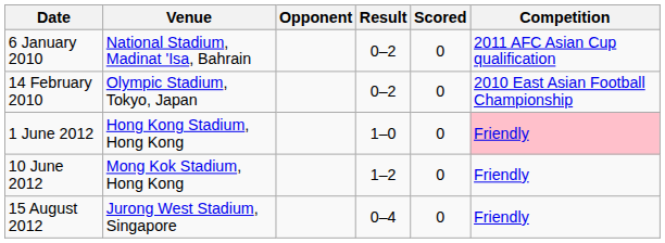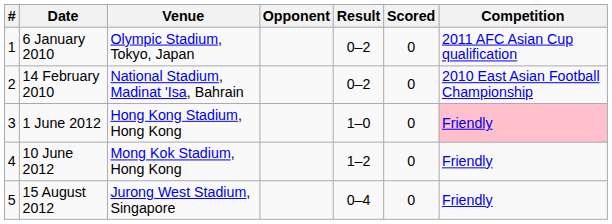 <table class="wikitable" style="font-size:90%; text-align: left;">
 <tr bgcolor="#CCCCCC" align="center">
+<th>#</th>
 <th>Date</th>
 <th>Venue</th>
 <th>Opponent</th>
 <th>Result</th>
 <th>Scored</th>
 <th>Competition</th>
 </tr>
 <tr>
+<td>1</td>
 <td>6 January 2010</td>
-<td><a href='#'>National Stadium</a>, <a href='#'>Madinat 'Isa</a>, Bahrain</td>
+<td><a href='#'>Olympic Stadium</a>, Tokyo, Japan</td>
 <td></td>
 <td align=center>0–2</td>
 <td align=center>0</td>
 <td><a href='#'>2011 AFC Asian Cup qualification</a></td>
 </tr>
 <tr>
+<td>2</td>
 <td>14 February 2010</td>
-<td><a href='#'>Olympic Stadium</a>, Tokyo, Japan</td>
+<td><a href='#'>National Stadium</a>, <a href='#'>Madinat 'Isa</a>, Bahrain</td>
 <td></td>
 <td align=center>0–2</td>
 <td align=center>0</td>
 <td><a href='#'>2010 East Asian Football Championship</a></td>
 </tr>
 <tr>
+<td>3</td>
 <td>1 June 2012</td>
 <td><a href='#'>Hong Kong Stadium</a>, Hong Kong</td>
 <td></td>
 <td align=center>1–0</td>
 <td align=center>0</td>
 <td style="background: pink;"><a href='#'>Friendly</a></td>
 </tr>
 <tr>
+<td>4</td>
 <td>10 June 2012</td>
 <td><a href='#'>Mong Kok Stadium</a>, Hong Kong</td>
 <td></td>
 <td align=center>1–2</td>
 <td align=center>0</td>
 <td><a href='#'>Friendly</a></td>
 </tr>
 <tr>
+<td>5</td>
 <td>15 August 2012</td>
 <td><a href='#'>Jurong West Stadium</a>, Singapore</td>
 <td></td>
 <td align=center>0–4</td>
 <td align=center>0</td>
 <td><a href='#'>Friendly</a></td>
 </tr>
 </table>
